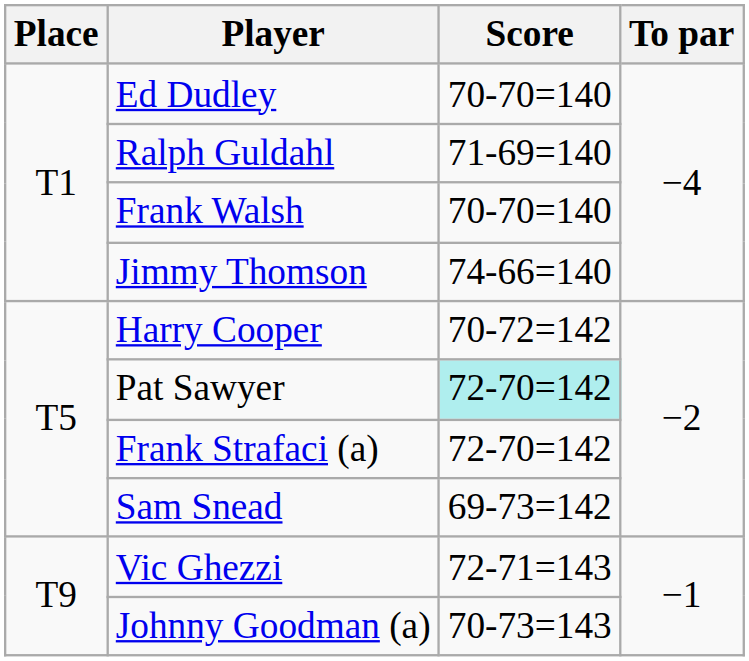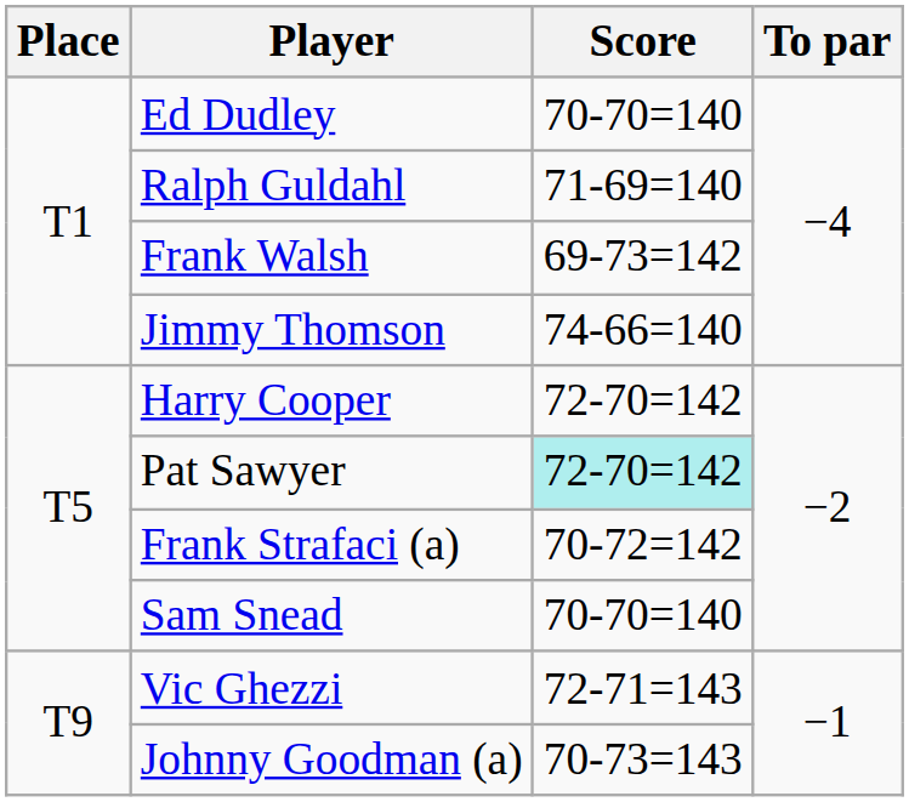 <table class=wikitable>
 <tr>
 <th>Place</th>
 <th>Player</th>
 <th>Score</th>
 <th>To par</th>
 </tr>
 <tr>
 <td rowspan=4 align=center>T1</td>
 <td> <a href='#'>Ed Dudley</a></td>
 <td>70-70=140</td>
 <td rowspan=4 align=center>−4</td>
 </tr>
 <tr>
 <td> <a href='#'>Ralph Guldahl</a></td>
 <td>71-69=140</td>
 </tr>
 <tr>
 <td> <a href='#'>Frank Walsh</a></td>
-<td>70-70=140</td>
+<td>69-73=142</td>
 </tr>
 <tr>
 <td> <a href='#'>Jimmy Thomson</a></td>
 <td>74-66=140</td>
 </tr>
 <tr>
 <td rowspan=4 align=center>T5</td>
 <td> <a href='#'>Harry Cooper</a></td>
-<td>70-72=142</td>
+<td>72-70=142</td>
 <td rowspan=4 align=center>−2</td>
 </tr>
 <tr>
 <td> Pat Sawyer</td>
 <td style="background: paleturquoise;">72-70=142</td>
 </tr>
 <tr>
 <td> <a href='#'>Frank Strafaci</a> (a)</td>
-<td>72-70=142</td>
+<td>70-72=142</td>
 </tr>
 <tr>
 <td> <a href='#'>Sam Snead</a></td>
-<td>69-73=142</td>
+<td>70-70=140</td>
 </tr>
 <tr>
 <td rowspan=2 align=center>T9</td>
 <td> <a href='#'>Vic Ghezzi</a></td>
 <td>72-71=143</td>
 <td rowspan=2 align=center>−1</td>
 </tr>
 <tr>
 <td> <a href='#'>Johnny Goodman</a> (a)</td>
 <td>70-73=143</td>
 </tr>
 </table>
